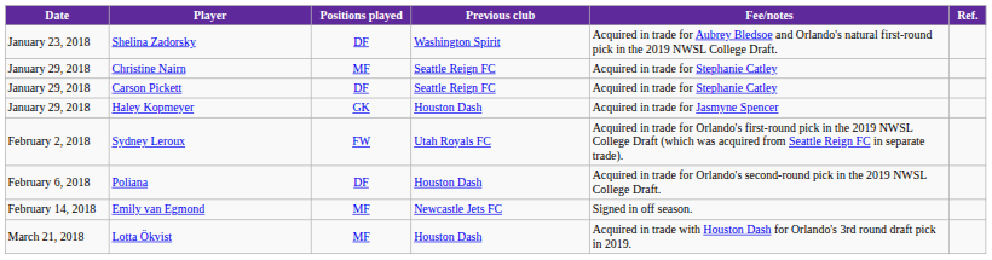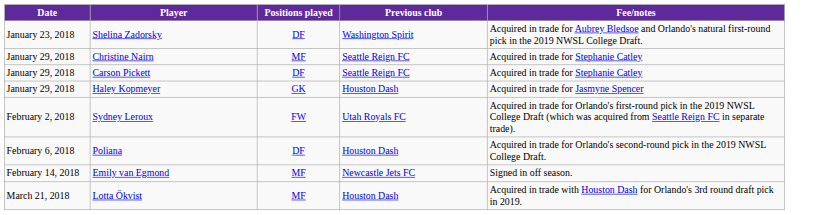 <table class="wikitable" style="text-align:left; font-size:95%;">
 <tr>
 <th style="background:#5E299A; color:white; width:125px;">Date</th>
 <th style="background:#5E299A; color:white; width:250px;">Player</th>
 <th style="background:#5E299A; color:white; width:120px;">Positions played</th>
 <th style="background:#5E299A; color:white; width:220px;">Previous club</th>
 <th style="background:#5E299A; color:white; width:450px;">Fee/notes</th>
-<th style="background:#5E299A; color:white; width:40px;">Ref.</th>
 </tr>
 <tr>
 <td>January 23, 2018</td>
 <td> <a href='#'>Shelina Zadorsky</a></td>
 <td style="text-align: center;"><a href='#'>DF</a></td>
 <td> <a href='#'>Washington Spirit</a></td>
 <td>Acquired in trade for <a href='#'>Aubrey Bledsoe</a> and Orlando's natural first-round pick in the 2019 NWSL College Draft.</td>
-<td></td>
 </tr>
 <tr>
 <td>January 29, 2018</td>
 <td> <a href='#'>Christine Nairn</a></td>
 <td style="text-align: center;"><a href='#'>MF</a></td>
 <td> <a href='#'>Seattle Reign FC</a></td>
 <td>Acquired in trade for <a href='#'>Stephanie Catley</a></td>
-<td></td>
 </tr>
 <tr>
 <td>January 29, 2018</td>
 <td> <a href='#'>Carson Pickett</a></td>
 <td style="text-align: center;"><a href='#'>DF</a></td>
 <td> <a href='#'>Seattle Reign FC</a></td>
 <td>Acquired in trade for <a href='#'>Stephanie Catley</a></td>
-<td></td>
 </tr>
 <tr>
 <td>January 29, 2018</td>
 <td> <a href='#'>Haley Kopmeyer</a></td>
 <td style="text-align: center;"><a href='#'>GK</a></td>
 <td> <a href='#'>Houston Dash</a></td>
 <td>Acquired in trade for <a href='#'>Jasmyne Spencer</a></td>
-<td></td>
 </tr>
 <tr>
 <td>February 2, 2018</td>
 <td> <a href='#'>Sydney Leroux</a></td>
 <td style="text-align: center;"><a href='#'>FW</a></td>
 <td> <a href='#'>Utah Royals FC</a></td>
 <td>Acquired in trade for Orlando's first-round pick in the 2019 NWSL College Draft (which was acquired from <a href='#'>Seattle Reign FC</a> in separate trade).</td>
-<td></td>
 </tr>
 <tr>
 <td>February 6, 2018</td>
 <td> <a href='#'>Poliana</a></td>
 <td style="text-align: center;"><a href='#'>DF</a></td>
 <td> <a href='#'>Houston Dash</a></td>
 <td>Acquired in trade for Orlando's second-round pick in the 2019 NWSL College Draft.</td>
-<td></td>
 </tr>
 <tr>
 <td>February 14, 2018</td>
 <td> <a href='#'>Emily van Egmond</a></td>
 <td style="text-align: center;"><a href='#'>MF</a></td>
 <td> <a href='#'>Newcastle Jets FC</a></td>
 <td>Signed in off season.</td>
-<td></td>
 </tr>
 <tr>
 <td>March 21, 2018</td>
 <td> <a href='#'>Lotta Ökvist</a></td>
 <td style="text-align: center;"><a href='#'>MF</a></td>
 <td> <a href='#'>Houston Dash</a></td>
 <td>Acquired in trade with <a href='#'>Houston Dash</a> for Orlando's 3rd round draft pick in 2019.</td>
-<td></td>
 </tr>
 </table>
